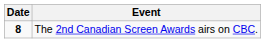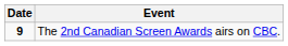 <table class="wikitable">
 <tr>
 <th>Date</th>
 <th>Event</th>
 </tr>
 <tr>
-<td style="text-align:center;"><strong>8</strong></td>
+<td style="text-align:center;"><strong>9</strong></td>
 <td>The <a href='#'>2nd Canadian Screen Awards</a> airs on <a href='#'>CBC</a>.</td>
 </tr>
 </table>
